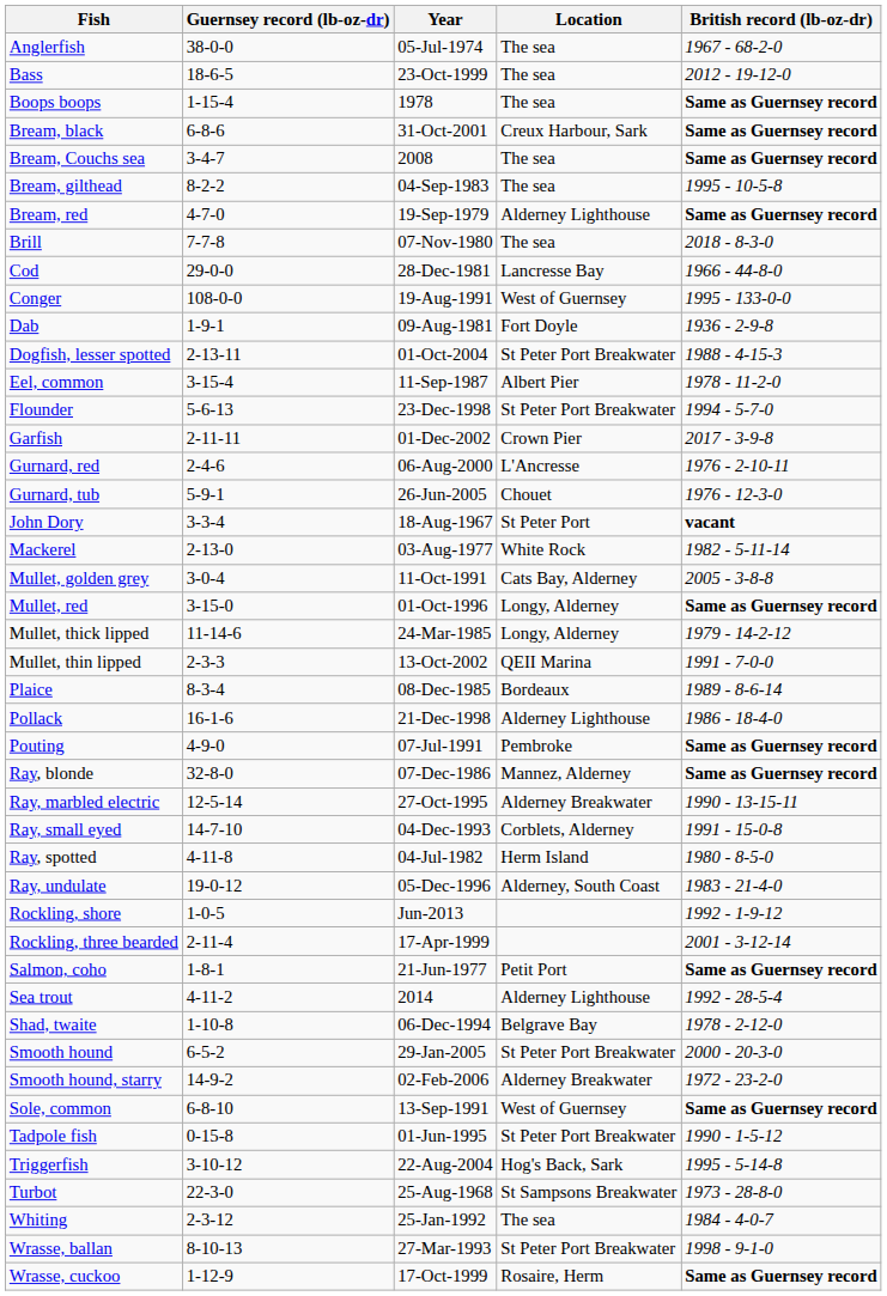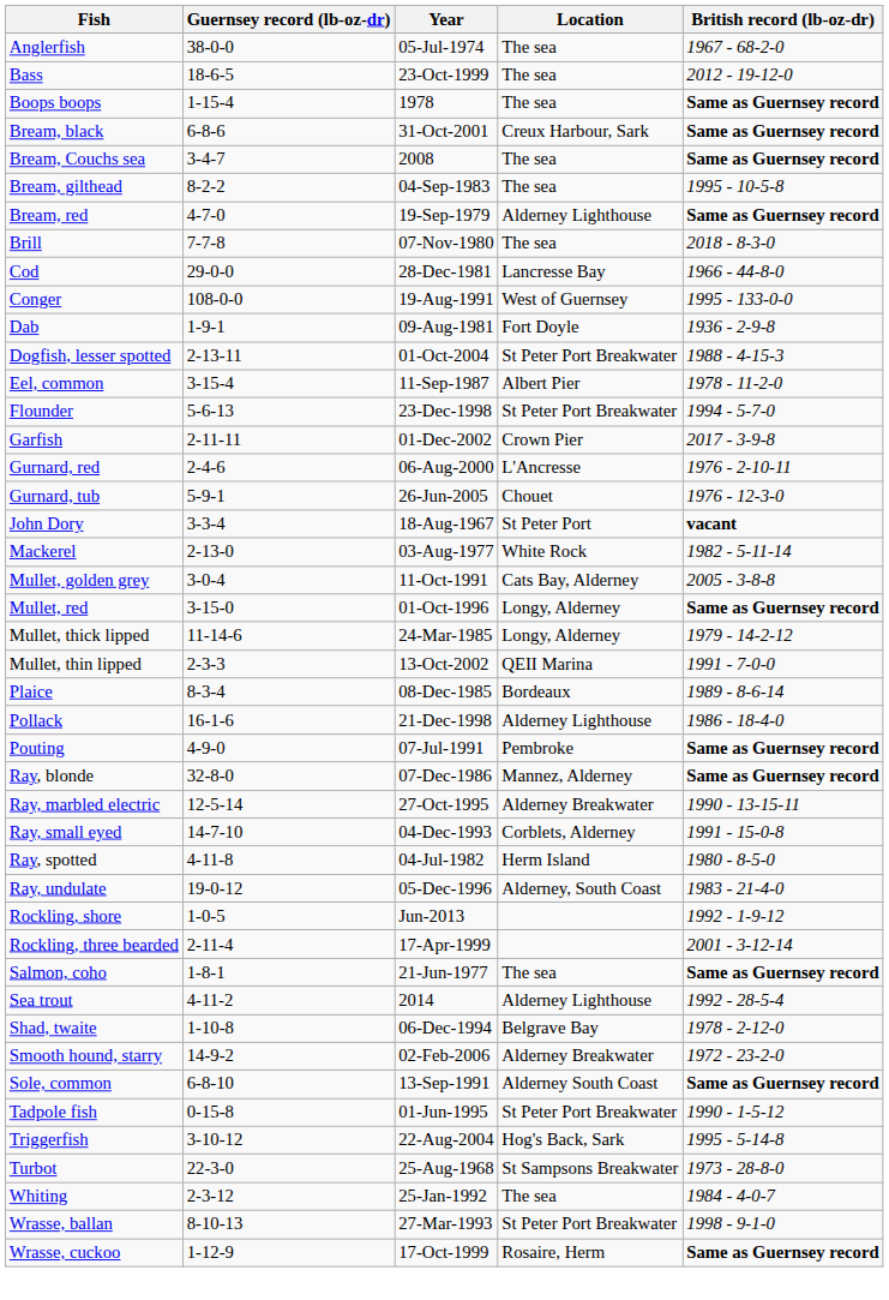 <table class="wikitable">
 <tr>
 <th>Fish</th>
 <th>Guernsey record (lb-oz-<a href='#'>dr</a>)</th>
 <th>Year</th>
 <th>Location</th>
 <th>British record (lb-oz-dr)</th>
 </tr>
 <tr>
 <td><a href='#'>Anglerfish</a></td>
 <td>38-0-0</td>
 <td>05-Jul-1974</td>
 <td>The sea</td>
 <td><em>1967 - 68-2-0</em></td>
 </tr>
 <tr>
 <td><a href='#'>Bass</a></td>
 <td>18-6-5</td>
 <td>23-Oct-1999</td>
 <td>The sea</td>
 <td><em>2012 - 19-12-0</em> </td>
 </tr>
 <tr>
 <td><a href='#'>Boops boops</a></td>
 <td>1-15-4</td>
 <td>1978</td>
 <td>The sea</td>
 <td><strong>Same as Guernsey record</strong> </td>
 </tr>
 <tr>
 <td><a href='#'>Bream, black</a></td>
 <td>6-8-6</td>
 <td>31-Oct-2001</td>
 <td>Creux Harbour, Sark</td>
 <td><strong>Same as Guernsey record</strong> </td>
 </tr>
 <tr>
 <td><a href='#'>Bream, Couchs sea</a></td>
 <td>3-4-7</td>
 <td>2008</td>
 <td>The sea</td>
 <td><strong>Same as Guernsey record</strong> </td>
 </tr>
 <tr>
 <td><a href='#'>Bream, gilthead</a></td>
 <td>8-2-2</td>
 <td>04-Sep-1983</td>
 <td>The sea</td>
 <td><em>1995 - 10-5-8</em></td>
 </tr>
 <tr>
 <td><a href='#'>Bream, red</a></td>
 <td>4-7-0</td>
 <td>19-Sep-1979</td>
 <td>Alderney Lighthouse</td>
 <td><strong>Same as Guernsey record</strong> </td>
 </tr>
 <tr>
 <td><a href='#'>Brill</a></td>
 <td>7-7-8</td>
 <td>07-Nov-1980</td>
 <td>The sea</td>
 <td><em>2018 - 8-3-0</em> </td>
 </tr>
 <tr>
 <td><a href='#'>Cod</a></td>
 <td>29-0-0</td>
 <td>28-Dec-1981</td>
 <td>Lancresse Bay</td>
 <td><em>1966 - 44-8-0</em></td>
 </tr>
 <tr>
 <td><a href='#'>Conger</a></td>
 <td>108-0-0</td>
 <td>19-Aug-1991</td>
 <td>West of Guernsey</td>
 <td><em>1995 - 133-0-0</em></td>
 </tr>
 <tr>
 <td><a href='#'>Dab</a></td>
 <td>1-9-1</td>
 <td>09-Aug-1981</td>
 <td>Fort Doyle</td>
 <td><em>1936 - 2-9-8</em> </td>
 </tr>
 <tr>
 <td><a href='#'>Dogfish, lesser spotted</a></td>
 <td>2-13-11</td>
 <td>01-Oct-2004</td>
 <td>St Peter Port Breakwater</td>
 <td><em>1988 - 4-15-3</em></td>
 </tr>
 <tr>
 <td><a href='#'>Eel, common</a></td>
 <td>3-15-4</td>
 <td>11-Sep-1987</td>
 <td>Albert Pier</td>
 <td><em>1978 - 11-2-0</em></td>
 </tr>
 <tr>
 <td><a href='#'>Flounder</a></td>
 <td>5-6-13</td>
 <td>23-Dec-1998</td>
 <td>St Peter Port Breakwater</td>
 <td><em>1994 - 5-7-0</em> </td>
 </tr>
 <tr>
 <td><a href='#'>Garfish</a></td>
 <td>2-11-11</td>
 <td>01-Dec-2002</td>
 <td>Crown Pier</td>
 <td><em>2017 - 3-9-8</em> </td>
 </tr>
 <tr>
 <td><a href='#'>Gurnard, red</a></td>
 <td>2-4-6</td>
 <td>06-Aug-2000</td>
 <td>L'Ancresse</td>
 <td><em>1976 - 2-10-11</em> </td>
 </tr>
 <tr>
 <td><a href='#'>Gurnard, tub</a></td>
 <td>5-9-1</td>
 <td>26-Jun-2005</td>
 <td>Chouet</td>
 <td><em>1976 - 12-3-0</em> </td>
 </tr>
 <tr>
 <td><a href='#'>John Dory</a></td>
 <td>3-3-4</td>
 <td>18-Aug-1967</td>
 <td>St Peter Port</td>
 <td><strong>vacant</strong></td>
 </tr>
 <tr>
 <td><a href='#'>Mackerel</a></td>
 <td>2-13-0</td>
 <td>03-Aug-1977</td>
 <td>White Rock</td>
 <td><em>1982 - 5-11-14</em> </td>
 </tr>
 <tr>
 <td><a href='#'>Mullet, golden grey</a></td>
 <td>3-0-4</td>
 <td>11-Oct-1991</td>
 <td>Cats Bay, Alderney</td>
 <td><em>2005 - 3-8-8</em> </td>
 </tr>
 <tr>
 <td><a href='#'>Mullet, red</a></td>
 <td>3-15-0</td>
 <td>01-Oct-1996</td>
 <td>Longy, Alderney</td>
 <td><strong>Same as Guernsey record</strong> </td>
 </tr>
 <tr>
 <td>Mullet, thick lipped</td>
 <td>11-14-6</td>
 <td>24-Mar-1985</td>
 <td>Longy, Alderney</td>
 <td><em>1979 - 14-2-12</em></td>
 </tr>
 <tr>
 <td>Mullet, thin lipped</td>
 <td>2-3-3</td>
 <td>13-Oct-2002</td>
 <td>QEII Marina</td>
 <td><em>1991 - 7-0-0</em></td>
 </tr>
 <tr>
 <td><a href='#'>Plaice</a></td>
 <td>8-3-4</td>
 <td>08-Dec-1985</td>
 <td>Bordeaux</td>
 <td><em>1989 - 8-6-14</em> </td>
 </tr>
 <tr>
 <td><a href='#'>Pollack</a></td>
 <td>16-1-6</td>
 <td>21-Dec-1998</td>
 <td>Alderney Lighthouse</td>
 <td><em>1986 - 18-4-0</em> </td>
 </tr>
 <tr>
 <td><a href='#'>Pouting</a></td>
 <td>4-9-0</td>
 <td>07-Jul-1991</td>
 <td>Pembroke</td>
 <td><strong>Same as Guernsey record</strong> </td>
 </tr>
 <tr>
 <td><a href='#'>Ray</a>, blonde</td>
 <td>32-8-0</td>
 <td>07-Dec-1986</td>
 <td>Mannez, Alderney</td>
 <td><strong>Same as Guernsey record</strong> </td>
 </tr>
 <tr>
 <td><a href='#'>Ray, marbled electric</a></td>
 <td>12-5-14</td>
 <td>27-Oct-1995</td>
 <td>Alderney Breakwater</td>
 <td><em>1990 - 13-15-11</em></td>
 </tr>
 <tr>
 <td><a href='#'>Ray, small eyed</a></td>
 <td>14-7-10</td>
 <td>04-Dec-1993</td>
 <td>Corblets, Alderney</td>
 <td><em>1991 - 15-0-8</em></td>
 </tr>
 <tr>
 <td><a href='#'>Ray</a>, spotted</td>
 <td>4-11-8</td>
 <td>04-Jul-1982</td>
 <td>Herm Island</td>
 <td><em>1980 - 8-5-0</em></td>
 </tr>
 <tr>
 <td><a href='#'>Ray, undulate</a></td>
 <td>19-0-12</td>
 <td>05-Dec-1996</td>
 <td>Alderney, South Coast</td>
 <td><em>1983 - 21-4-0</em></td>
 </tr>
 <tr>
 <td><a href='#'>Rockling, shore</a></td>
 <td>1-0-5</td>
 <td>Jun-2013</td>
 <td></td>
 <td><em>1992 - 1-9-12</em></td>
 </tr>
 <tr>
 <td><a href='#'>Rockling, three bearded</a></td>
 <td>2-11-4 </td>
 <td>17-Apr-1999</td>
 <td></td>
 <td><em>2001 - 3-12-14</em> </td>
 </tr>
 <tr>
 <td><a href='#'>Salmon, coho</a></td>
 <td>1-8-1</td>
 <td>21-Jun-1977</td>
-<td>Petit Port</td>
+<td>The sea</td>
 <td><strong>Same as Guernsey record</strong> </td>
 </tr>
 <tr>
 <td><a href='#'>Sea trout</a></td>
 <td>4-11-2</td>
 <td>2014</td>
 <td>Alderney Lighthouse</td>
 <td><em>1992 - 28-5-4</em></td>
 </tr>
 <tr>
 <td><a href='#'>Shad, twaite</a></td>
 <td>1-10-8</td>
 <td>06-Dec-1994</td>
 <td>Belgrave Bay</td>
 <td><em>1978 - 2-12-0</em></td>
 </tr>
 <tr>
-<td><a href='#'>Smooth hound</a></td>
-<td>6-5-2</td>
-<td>29-Jan-2005</td>
-<td>St Peter Port Breakwater</td>
-<td><em>2000 - 20-3-0</em></td>
-</tr>
-<tr>
 <td><a href='#'>Smooth hound, starry</a></td>
 <td>14-9-2</td>
 <td>02-Feb-2006</td>
 <td>Alderney Breakwater</td>
 <td><em>1972 - 23-2-0</em></td>
 </tr>
 <tr>
 <td><a href='#'>Sole, common</a></td>
 <td>6-8-10</td>
 <td>13-Sep-1991</td>
-<td>West of Guernsey</td>
+<td>Alderney South Coast</td>
 <td><strong>Same as Guernsey record</strong> </td>
 </tr>
 <tr>
 <td><a href='#'>Tadpole fish</a></td>
 <td>0-15-8</td>
 <td>01-Jun-1995</td>
 <td>St Peter Port Breakwater</td>
 <td><em>1990 - 1-5-12</em></td>
 </tr>
 <tr>
 <td><a href='#'>Triggerfish</a></td>
 <td>3-10-12</td>
 <td>22-Aug-2004</td>
 <td>Hog's Back, Sark</td>
 <td><em>1995 - 5-14-8</em></td>
 </tr>
 <tr>
 <td><a href='#'>Turbot</a></td>
 <td>22-3-0</td>
 <td>25-Aug-1968</td>
 <td>St Sampsons Breakwater</td>
 <td><em>1973 - 28-8-0</em></td>
 </tr>
 <tr>
 <td><a href='#'>Whiting</a></td>
 <td>2-3-12</td>
 <td>25-Jan-1992</td>
 <td>The sea</td>
 <td><em>1984 - 4-0-7</em></td>
 </tr>
 <tr>
 <td><a href='#'>Wrasse, ballan</a></td>
 <td>8-10-13</td>
 <td>27-Mar-1993</td>
 <td>St Peter Port Breakwater</td>
 <td><em>1998 - 9-1-0</em></td>
 </tr>
 <tr>
 <td><a href='#'>Wrasse, cuckoo</a></td>
 <td>1-12-9</td>
 <td>17-Oct-1999</td>
 <td>Rosaire, Herm</td>
 <td><strong>Same as Guernsey record</strong> </td>
 </tr>
 </table>
